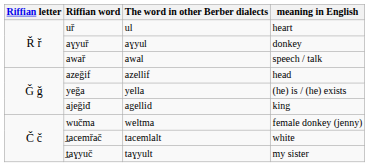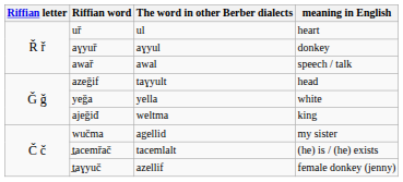 <table class="wikitable">
 <tr>
 <th><strong><a href='#'>Riffian</a> letter</strong></th>
 <th>Riffian word</th>
 <th>The word in other Berber dialects</th>
 <th>meaning in English</th>
 </tr>
 <tr>
 <td rowspan="3" colspan="1" style="text-align: center;"><big>Ř ř</big></td>
 <td>uř</td>
 <td>ul</td>
 <td>heart</td>
 </tr>
 <tr>
 <td>aɣyuř</td>
 <td>aɣyul</td>
 <td>donkey</td>
 </tr>
 <tr>
 <td>awař</td>
 <td>awal</td>
 <td>speech / talk</td>
 </tr>
 <tr>
 <td rowspan="3" colspan="1" style="text-align: center;"><big>Ǧ ǧ</big></td>
 <td>azeǧif</td>
-<td>azellif</td>
+<td>taɣyult</td>
 <td>head</td>
 </tr>
 <tr>
 <td>yeǧa</td>
 <td>yella</td>
-<td>(he) is / (he) exists</td>
+<td>white</td>
 </tr>
 <tr>
 <td>ajeǧiđ</td>
-<td>agellid</td>
+<td>weltma</td>
 <td>king</td>
 </tr>
 <tr>
 <td rowspan="3" colspan="1" style="text-align: center;"><big>Č č</big></td>
 <td>wučma</td>
-<td>weltma</td>
-<td>female donkey (jenny)</td>
+<td>agellid</td>
+<td>my sister</td>
 </tr>
 <tr>
 <td>t̲acemřač</td>
 <td>tacemlalt</td>
-<td>white</td>
+<td>(he) is / (he) exists</td>
 </tr>
 <tr>
 <td>t̲aɣyuč</td>
-<td>taɣyult</td>
-<td>my sister</td>
+<td>azellif</td>
+<td>female donkey (jenny)</td>
 </tr>
 </table>
